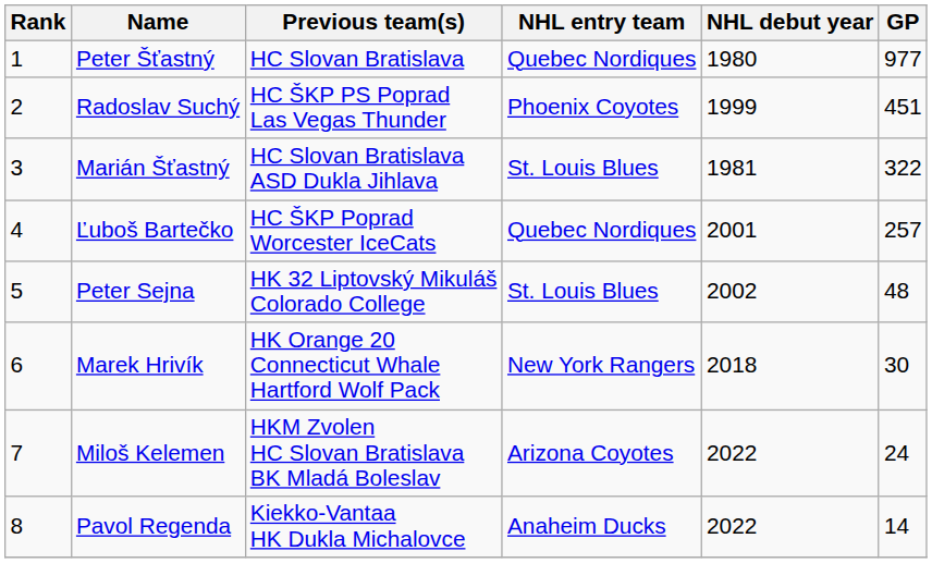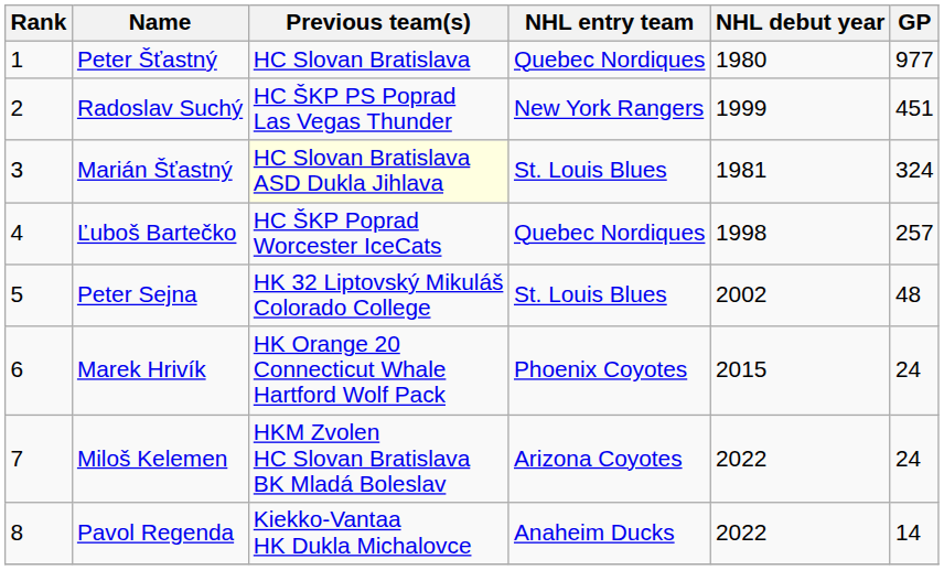 <table class="wikitable sortable" id="Table3">
 <tr style="background-color: #e0e0e0; text-align: center;">
 <th>Rank</th>
 <th class="unsortable">Name</th>
 <th class="unsortable">Previous team(s)</th>
 <th>NHL entry team</th>
 <th>NHL debut year</th>
 <th>GP</th>
 </tr>
 <tr>
 <td>1</td>
 <td><a href='#'>Peter Šťastný</a></td>
 <td><a href='#'>HC Slovan Bratislava</a></td>
 <td><a href='#'>Quebec Nordiques</a></td>
 <td>1980</td>
 <td>977</td>
 </tr>
 <tr>
 <td>2</td>
 <td><a href='#'>Radoslav Suchý</a></td>
 <td><a href='#'>HC ŠKP PS Poprad</a><br><a href='#'>Las Vegas Thunder</a></td>
-<td><a href='#'>Phoenix Coyotes</a></td>
+<td><a href='#'>New York Rangers</a></td>
 <td>1999</td>
 <td>451</td>
 </tr>
 <tr>
 <td>3</td>
 <td><a href='#'>Marián Šťastný</a></td>
-<td><a href='#'>HC Slovan Bratislava</a><br><a href='#'>ASD Dukla Jihlava</a></td>
+<td style="background: lightyellow;"><a href='#'>HC Slovan Bratislava</a><br><a href='#'>ASD Dukla Jihlava</a></td>
 <td><a href='#'>St. Louis Blues</a></td>
 <td>1981</td>
-<td>322</td>
+<td>324</td>
 </tr>
 <tr>
 <td>4</td>
 <td><a href='#'>Ľuboš Bartečko</a></td>
 <td><a href='#'>HC ŠKP Poprad</a><br><a href='#'>Worcester IceCats</a></td>
 <td><a href='#'>Quebec Nordiques</a></td>
-<td>2001</td>
+<td>1998</td>
 <td>257</td>
 </tr>
 <tr>
 <td>5</td>
 <td><a href='#'>Peter Sejna</a></td>
 <td><a href='#'>HK 32 Liptovský Mikuláš</a><br><a href='#'>Colorado College</a></td>
 <td><a href='#'>St. Louis Blues</a></td>
 <td>2002</td>
 <td>48</td>
 </tr>
 <tr>
 <td>6</td>
 <td><a href='#'>Marek Hrivík</a></td>
 <td><a href='#'>HK Orange 20</a><br><a href='#'>Connecticut Whale</a><br><a href='#'>Hartford Wolf Pack</a></td>
-<td><a href='#'>New York Rangers</a></td>
-<td>2018</td>
-<td>30</td>
+<td><a href='#'>Phoenix Coyotes</a></td>
+<td>2015</td>
+<td>24</td>
 </tr>
 <tr>
 <td>7</td>
 <td><a href='#'>Miloš Kelemen</a></td>
 <td><a href='#'>HKM Zvolen</a><br><a href='#'>HC Slovan Bratislava</a><br><a href='#'>BK Mladá Boleslav</a></td>
 <td><a href='#'>Arizona Coyotes</a></td>
 <td>2022</td>
 <td>24</td>
 </tr>
 <tr>
 <td>8</td>
 <td><a href='#'>Pavol Regenda</a></td>
 <td><a href='#'>Kiekko-Vantaa</a><br><a href='#'>HK Dukla Michalovce</a></td>
 <td><a href='#'>Anaheim Ducks</a></td>
 <td>2022</td>
 <td>14</td>
 </tr>
 <tr>
 </tr>
 </table>
